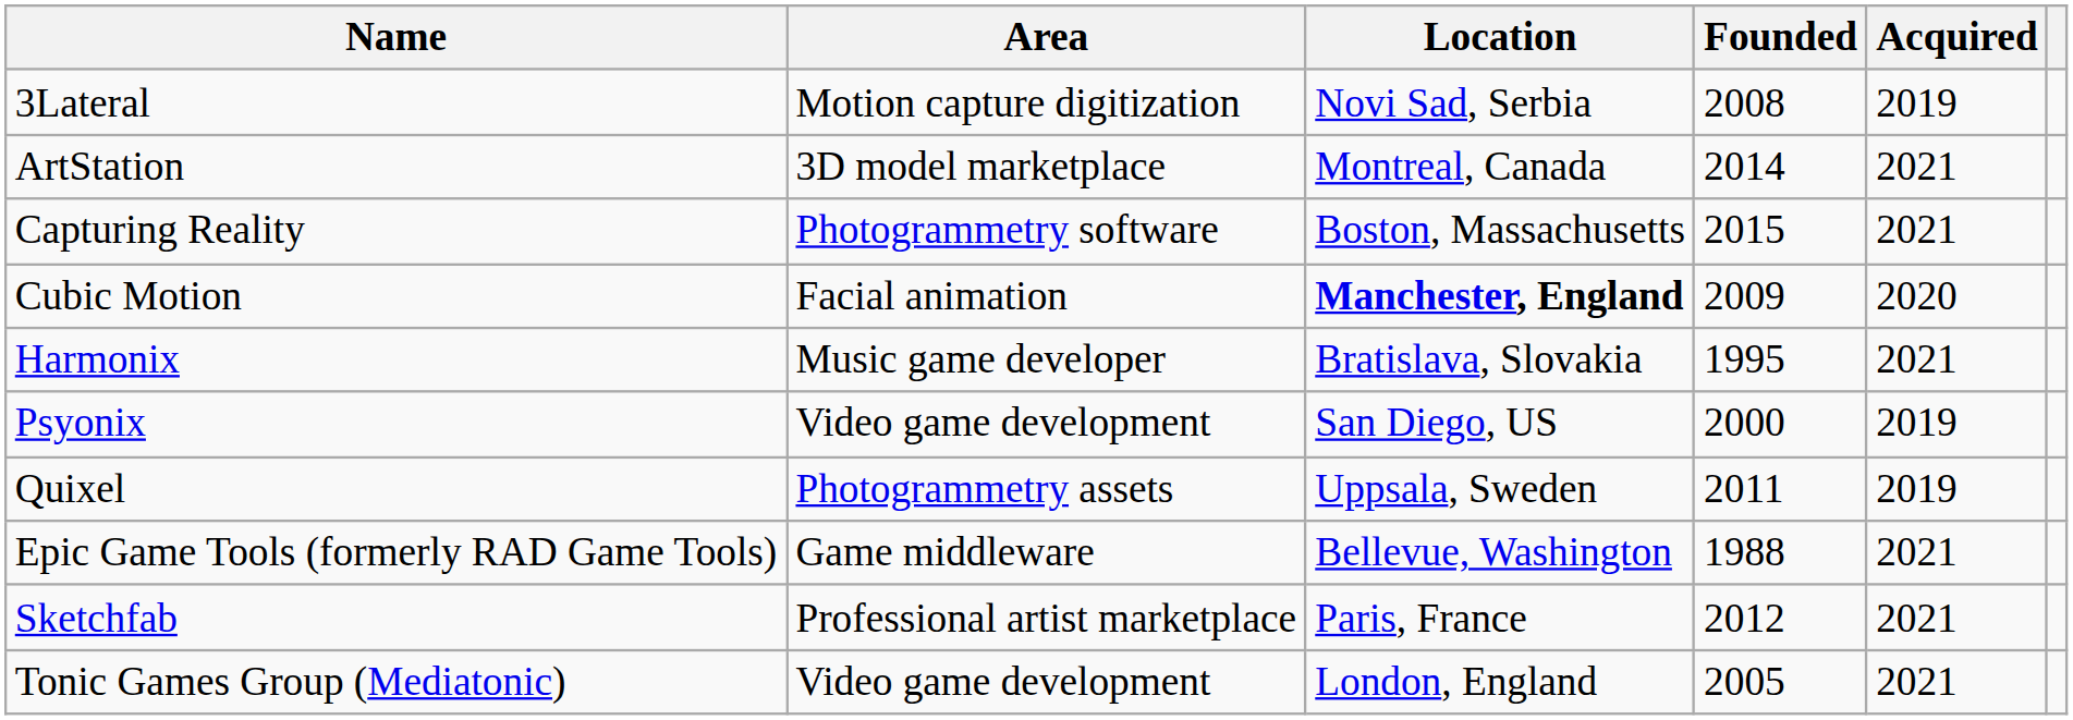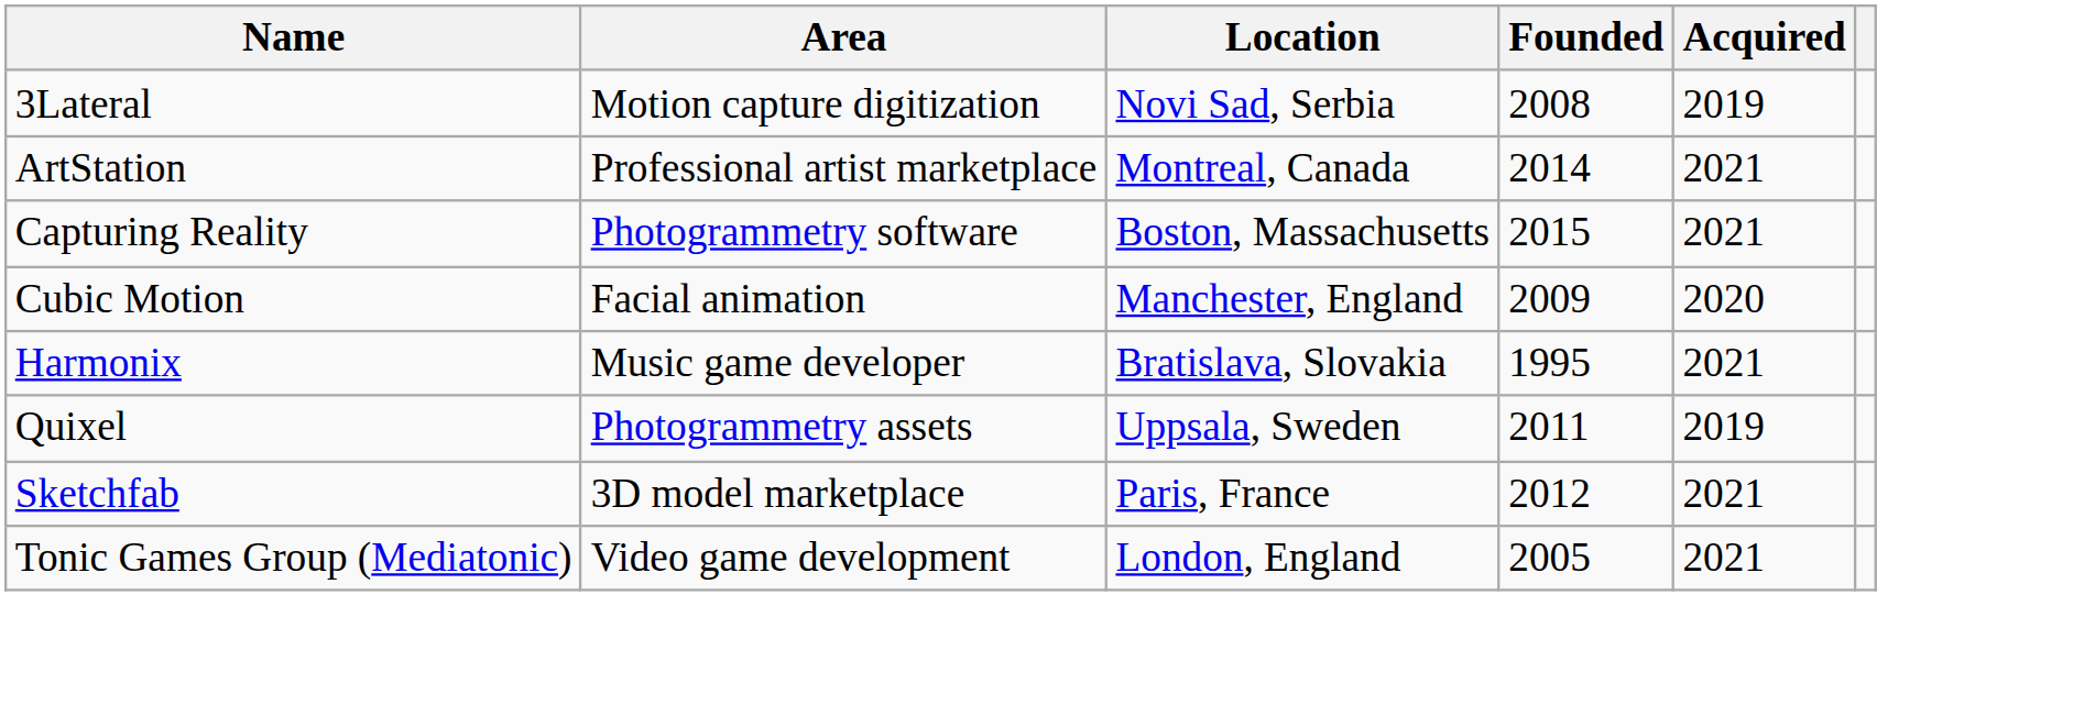 <table class="wikitable sortable">
 <tr>
 <th>Name</th>
 <th>Area</th>
 <th>Location</th>
 <th>Founded</th>
 <th>Acquired</th>
 <th></th>
 </tr>
 <tr>
 <td>3Lateral</td>
 <td>Motion capture digitization</td>
 <td><a href='#'>Novi Sad</a>, Serbia</td>
 <td>2008</td>
 <td>2019</td>
 <td></td>
 </tr>
 <tr>
 <td>ArtStation</td>
-<td>3D model marketplace</td>
+<td>Professional artist marketplace</td>
 <td><a href='#'>Montreal</a>, Canada</td>
 <td>2014</td>
 <td>2021</td>
 <td></td>
 </tr>
 <tr>
 <td>Capturing Reality</td>
 <td><a href='#'>Photogrammetry</a> software</td>
 <td><a href='#'>Boston</a>, Massachusetts</td>
 <td>2015</td>
 <td>2021</td>
 <td></td>
 </tr>
 <tr>
 <td>Cubic Motion</td>
 <td>Facial animation</td>
-<td><strong><a href='#'>Manchester</a>, England</strong></td>
+<td><a href='#'>Manchester</a>, England</td>
 <td>2009</td>
 <td>2020</td>
 <td></td>
 </tr>
 <tr>
 <td><a href='#'>Harmonix</a></td>
 <td>Music game developer</td>
 <td><a href='#'>Bratislava</a>, Slovakia</td>
 <td>1995</td>
 <td>2021</td>
 <td></td>
 </tr>
 <tr>
-<td><a href='#'>Psyonix</a></td>
-<td>Video game development</td>
-<td><a href='#'>San Diego</a>, US</td>
-<td>2000</td>
-<td>2019</td>
-<td></td>
-</tr>
-<tr>
 <td>Quixel</td>
 <td><a href='#'>Photogrammetry</a> assets</td>
 <td><a href='#'>Uppsala</a>, Sweden</td>
 <td>2011</td>
 <td>2019</td>
 <td></td>
 </tr>
 <tr>
-<td>Epic Game Tools (formerly RAD Game Tools)</td>
-<td>Game middleware</td>
-<td><a href='#'>Bellevue, Washington</a></td>
-<td>1988</td>
-<td>2021</td>
-<td></td>
-</tr>
-<tr>
 <td><a href='#'>Sketchfab</a></td>
-<td>Professional artist marketplace</td>
+<td>3D model marketplace</td>
 <td><a href='#'>Paris</a>, France</td>
 <td>2012</td>
 <td>2021</td>
 <td></td>
 </tr>
 <tr>
 <td>Tonic Games Group (<a href='#'>Mediatonic</a>)</td>
 <td>Video game development</td>
 <td><a href='#'>London</a>, England</td>
 <td>2005</td>
 <td>2021</td>
 <td></td>
 </tr>
 </table>
